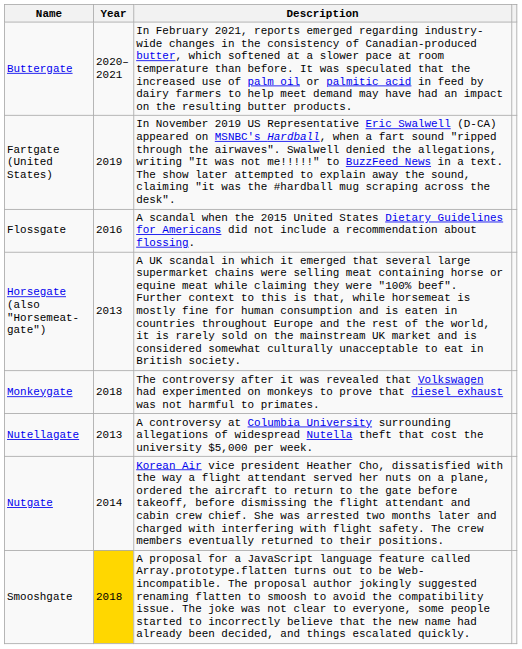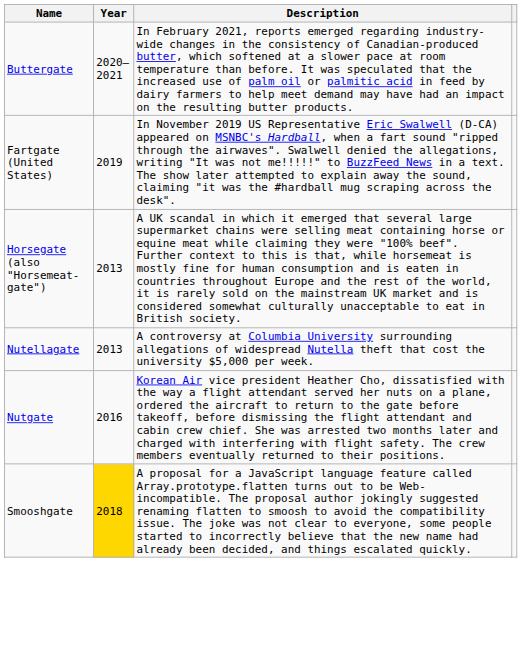 <table class="wikitable sortable">
 <tr>
 <th>Name</th>
 <th>Year</th>
 <th>Description</th>
 <th></th>
 </tr>
 <tr>
 <td><a href='#'>Buttergate</a></td>
 <td>2020–2021</td>
 <td>In February 2021, reports emerged regarding industry-wide changes in the consistency of Canadian-produced <a href='#'>butter</a>, which softened at a slower pace at room temperature than before. It was speculated that the increased use of <a href='#'>palm oil</a> or <a href='#'>palmitic acid</a> in feed by dairy farmers to help meet demand may have had an impact on the resulting butter products.</td>
 <td></td>
 </tr>
 <tr>
 <td>Fartgate (United States)</td>
 <td>2019</td>
 <td>In November 2019 US Representative <a href='#'>Eric Swalwell</a> (D-CA) appeared on <a href='#'>MSNBC's <em>Hardball</em></a>, when a fart sound "ripped through the airwaves". Swalwell denied the allegations, writing "It was not me!!!!!" to <a href='#'>BuzzFeed News</a> in a text. The show later attempted to explain away the sound, claiming "it was the #hardball mug scraping across the desk".</td>
 <td></td>
 </tr>
 <tr>
-<td>Flossgate</td>
-<td>2016</td>
-<td>A scandal when the 2015 United States <a href='#'>Dietary Guidelines for Americans</a> did not include a recommendation about <a href='#'>flossing</a>.</td>
-<td></td>
-</tr>
-<tr>
 <td><a href='#'>Horsegate</a> (also "Horsemeat-gate")</td>
 <td>2013</td>
 <td>A UK scandal in which it emerged that several large supermarket chains were selling meat containing horse or equine meat while claiming they were "100% beef". Further context to this is that, while horsemeat is mostly fine for human consumption and is eaten in countries throughout Europe and the rest of the world, it is rarely sold on the mainstream UK market and is considered somewhat culturally unacceptable to eat in British society.</td>
-<td></td>
-</tr>
-<tr>
-<td><a href='#'>Monkeygate</a></td>
-<td>2018</td>
-<td>The controversy after it was revealed that <a href='#'>Volkswagen</a> had experimented on monkeys to prove that <a href='#'>diesel exhaust</a> was not harmful to primates.</td>
 <td></td>
 </tr>
 <tr>
 <td><a href='#'>Nutellagate</a></td>
 <td>2013</td>
 <td>A controversy at <a href='#'>Columbia University</a> surrounding allegations of widespread <a href='#'>Nutella</a> theft that cost the university $5,000 per week.</td>
 <td></td>
 </tr>
 <tr>
 <td><a href='#'>Nutgate</a></td>
-<td>2014</td>
+<td>2016</td>
 <td><a href='#'>Korean Air</a> vice president Heather Cho, dissatisfied with the way a flight attendant served her nuts on a plane, ordered the aircraft to return to the gate before takeoff, before dismissing the flight attendant and cabin crew chief. She was arrested two months later and charged with interfering with flight safety. The crew members eventually returned to their positions.</td>
 <td></td>
 </tr>
 <tr>
 <td>Smooshgate</td>
 <td style="background: gold;">2018</td>
 <td>A proposal for a JavaScript language feature called Array.prototype.flatten turns out to be Web-incompatible. The proposal author jokingly suggested renaming flatten to smoosh to avoid the compatibility issue. The joke was not clear to everyone, some people started to incorrectly believe that the new name had already been decided, and things escalated quickly.</td>
 <td></td>
 </tr>
 </table>
